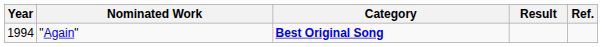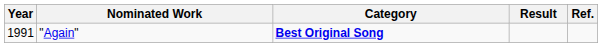 <table class="wikitable" width="50%">
 <tr>
 <th width="5%">Year</th>
 <th width="40%">Nominated Work</th>
 <th width="40%">Category</th>
 <th width="10%">Result</th>
 <th width="5%">Ref.</th>
 </tr>
 <tr>
-<td>1994</td>
+<td>1991</td>
 <td>"<a href='#'>Again</a>"</td>
 <td><strong><a href='#'>Best Original Song</a></strong></td>
 <td></td>
 <td></td>
 </tr>
 </table>
